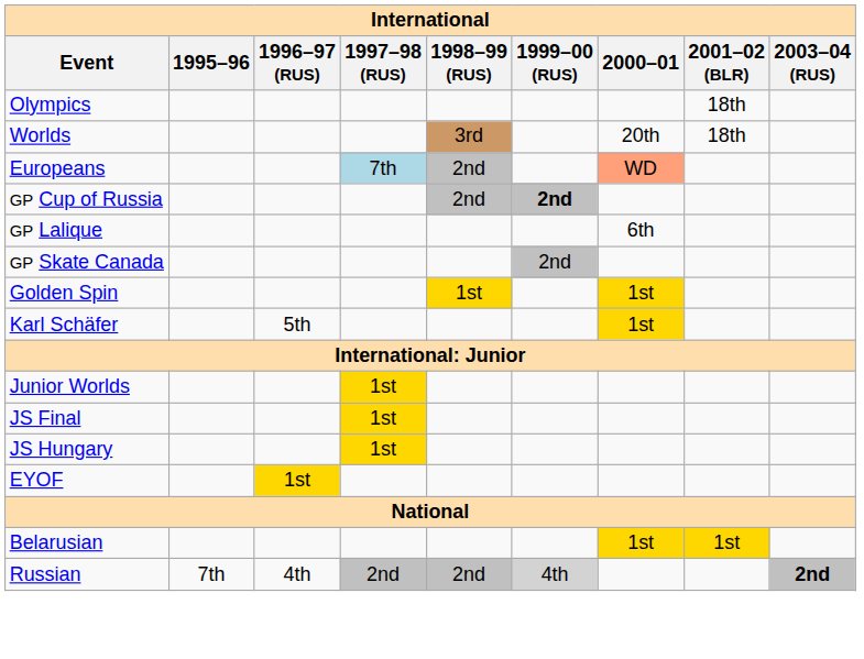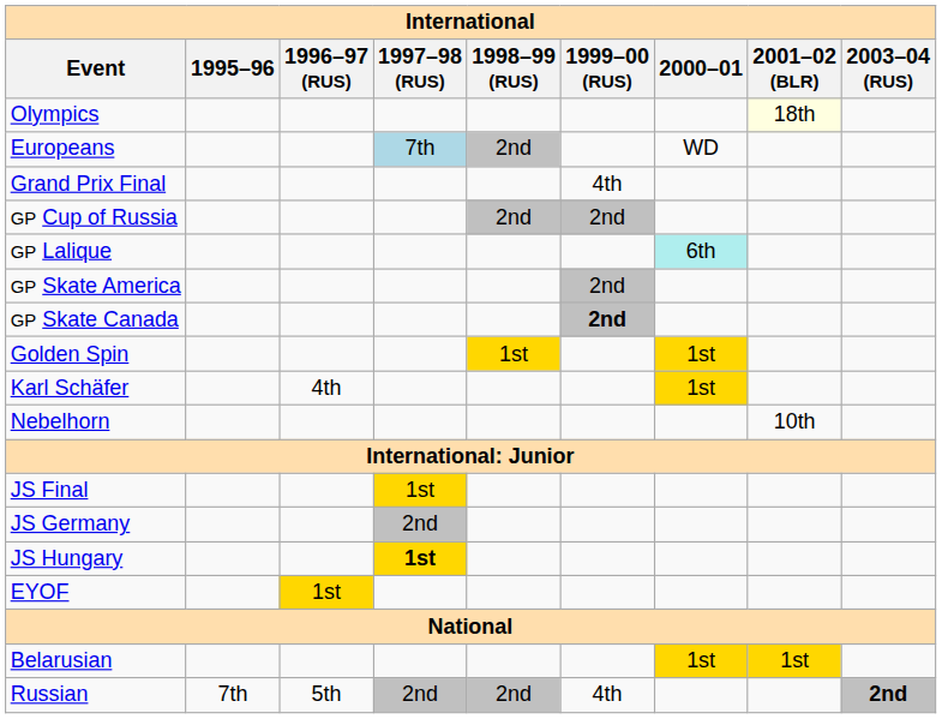 <table class="wikitable" style="text-align:center">
 <tr>
 <th style="background-color: #ffdead;" colspan=9 align=center><strong>International</strong></th>
 </tr>
 <tr>
 <th>Event</th>
 <th>1995–96 <br> <small></small></th>
 <th>1996–97 <br> <small>(RUS)</small></th>
 <th>1997–98 <br> <small>(RUS)</small></th>
 <th>1998–99 <br> <small>(RUS)</small></th>
 <th>1999–00 <br> <small>(RUS)</small></th>
 <th>2000–01 <br> <small></small></th>
 <th>2001–02 <br> <small>(BLR)</small></th>
 <th>2003–04 <br> <small>(RUS)</small></th>
 </tr>
 <tr>
 <td align=left><a href='#'>Olympics</a></td>
 <td></td>
 <td></td>
 <td></td>
 <td></td>
 <td></td>
 <td></td>
-<td>18th</td>
-<td></td>
-</tr>
-<tr>
-<td align=left><a href='#'>Worlds</a></td>
-<td></td>
-<td></td>
-<td></td>
-<td bgcolor=cc9966>3rd</td>
-<td></td>
-<td>20th</td>
-<td>18th</td>
+<td style="background: lightyellow;">18th</td>
 <td></td>
 </tr>
 <tr>
 <td align=left><a href='#'>Europeans</a></td>
 <td></td>
 <td></td>
 <td style="background: lightblue;">7th</td>
 <td bgcolor=silver>2nd</td>
 <td></td>
-<td style="background: lightsalmon;">WD</td>
+<td>WD</td>
+<td></td>
+<td></td>
+</tr>
+<tr>
+<td align=left><a href='#'>Grand Prix Final</a></td>
+<td></td>
+<td></td>
+<td></td>
+<td></td>
+<td>4th</td>
+<td></td>
 <td></td>
 <td></td>
 </tr>
 <tr>
 <td align=left><small>GP</small> <a href='#'>Cup of Russia</a></td>
 <td></td>
 <td></td>
 <td></td>
 <td bgcolor=silver>2nd</td>
-<td bgcolor=silver><strong>2nd</strong></td>
+<td bgcolor=silver>2nd</td>
 <td></td>
 <td></td>
 <td></td>
 </tr>
 <tr>
 <td align=left><small>GP</small> <a href='#'>Lalique</a></td>
 <td></td>
 <td></td>
 <td></td>
 <td></td>
 <td></td>
-<td>6th</td>
+<td style="background: paleturquoise;">6th</td>
+<td></td>
+<td></td>
+</tr>
+<tr>
+<td align=left><small>GP</small> <a href='#'>Skate America</a></td>
+<td></td>
+<td></td>
+<td></td>
+<td></td>
+<td bgcolor=silver>2nd</td>
+<td></td>
 <td></td>
 <td></td>
 </tr>
 <tr>
 <td align=left><small>GP</small> <a href='#'>Skate Canada</a></td>
 <td></td>
 <td></td>
 <td></td>
 <td></td>
-<td bgcolor=silver>2nd</td>
+<td bgcolor=silver><strong>2nd</strong></td>
 <td></td>
 <td></td>
 <td></td>
 </tr>
 <tr>
 <td align=left><a href='#'>Golden Spin</a></td>
 <td></td>
 <td></td>
 <td></td>
 <td bgcolor=gold>1st</td>
 <td></td>
 <td bgcolor=gold>1st</td>
 <td></td>
 <td></td>
 </tr>
 <tr>
 <td align=left><a href='#'>Karl Schäfer</a></td>
 <td></td>
-<td>5th</td>
+<td>4th</td>
 <td></td>
 <td></td>
 <td></td>
 <td bgcolor=gold>1st</td>
 <td></td>
 <td></td>
 </tr>
 <tr>
-<th style="background-color: #ffdead;" colspan=9 align=center><strong>International: Junior</strong></th>
-</tr>
-<tr>
-<td align=left><a href='#'>Junior Worlds</a></td>
-<td></td>
-<td></td>
-<td bgcolor=gold>1st</td>
+<td align=left><a href='#'>Nebelhorn</a></td>
 <td></td>
 <td></td>
 <td></td>
 <td></td>
 <td></td>
+<td></td>
+<td>10th</td>
+<td></td>
+</tr>
+<tr>
+<th style="background-color: #ffdead;" colspan=9 align=center><strong>International: Junior</strong></th>
 </tr>
 <tr>
 <td align=left><a href='#'>JS Final</a></td>
 <td></td>
 <td></td>
 <td bgcolor=gold>1st</td>
 <td></td>
 <td></td>
 <td></td>
 <td></td>
 <td></td>
 </tr>
 <tr>
+<td align=left><a href='#'>JS Germany</a></td>
+<td></td>
+<td></td>
+<td bgcolor=silver>2nd</td>
+<td></td>
+<td></td>
+<td></td>
+<td></td>
+<td></td>
+</tr>
+<tr>
 <td align=left><a href='#'>JS Hungary</a></td>
 <td></td>
 <td></td>
-<td bgcolor=gold>1st</td>
+<td bgcolor=gold><strong>1st</strong></td>
 <td></td>
 <td></td>
 <td></td>
 <td></td>
 <td></td>
 </tr>
 <tr>
 <td align=left><a href='#'>EYOF</a></td>
 <td></td>
 <td bgcolor=gold>1st</td>
 <td></td>
 <td></td>
 <td></td>
 <td></td>
 <td></td>
 <td></td>
 </tr>
 <tr>
 <th style="background-color: #ffdead;" colspan=9 align=center><strong>National</strong></th>
 </tr>
 <tr>
 <td align=left><a href='#'>Belarusian</a></td>
 <td></td>
 <td></td>
 <td></td>
 <td></td>
 <td></td>
 <td bgcolor=gold>1st</td>
 <td bgcolor=gold>1st</td>
 <td></td>
 </tr>
 <tr>
 <td align=left><a href='#'>Russian</a></td>
 <td>7th</td>
-<td>4th</td>
+<td>5th</td>
 <td bgcolor=silver>2nd</td>
 <td bgcolor=silver>2nd</td>
-<td style="background: lightgrey;">4th</td>
+<td>4th</td>
 <td></td>
 <td></td>
 <td bgcolor=silver><strong>2nd</strong></td>
 </tr>
 </table>
